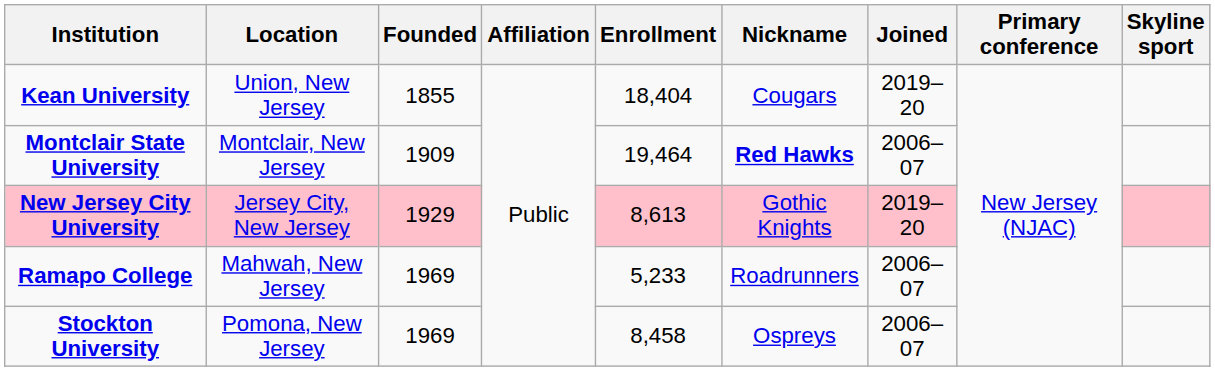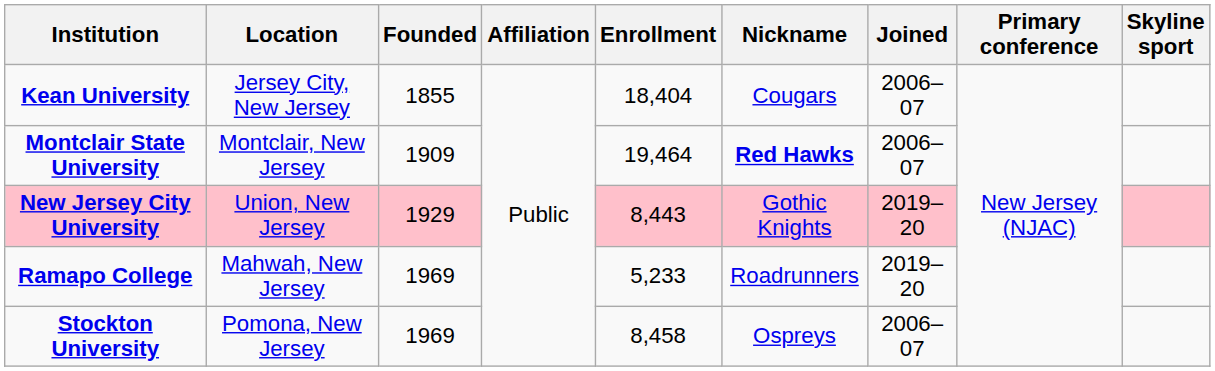 <table class="wikitable sortable" style="text-align:center;">
 <tr>
 <th>Institution</th>
 <th>Location</th>
 <th>Founded</th>
 <th>Affiliation</th>
 <th>Enrollment</th>
 <th>Nickname</th>
 <th>Joined</th>
 <th>Primary<br>conference</th>
 <th>Skyline<br>sport</th>
 </tr>
 <tr>
 <td><strong><a href='#'>Kean University</a></strong></td>
-<td><a href='#'>Union, New Jersey</a></td>
+<td><a href='#'>Jersey City, New Jersey</a></td>
 <td>1855</td>
 <td rowspan="5">Public</td>
 <td>18,404</td>
 <td><a href='#'>Cougars</a></td>
-<td>2019–20</td>
+<td>2006–07</td>
 <td rowspan="5"><a href='#'>New Jersey (NJAC)</a></td>
 <td></td>
 </tr>
 <tr>
 <td><strong><a href='#'>Montclair State University</a></strong></td>
 <td><a href='#'>Montclair, New Jersey</a></td>
 <td>1909</td>
 <td>19,464</td>
 <td><strong><a href='#'>Red Hawks</a></strong></td>
 <td>2006–07</td>
 <td></td>
 </tr>
 <tr bgcolor=pink>
 <td><strong><a href='#'>New Jersey City University</a></strong></td>
-<td><a href='#'>Jersey City, New Jersey</a></td>
+<td><a href='#'>Union, New Jersey</a></td>
 <td>1929</td>
-<td>8,613</td>
+<td>8,443</td>
 <td><a href='#'>Gothic Knights</a></td>
 <td>2019–20</td>
 <td></td>
 </tr>
 <tr>
 <td><strong><a href='#'>Ramapo College</a></strong></td>
 <td><a href='#'>Mahwah, New Jersey</a></td>
 <td>1969</td>
 <td>5,233</td>
 <td><a href='#'>Roadrunners</a></td>
-<td>2006–07</td>
+<td>2019–20</td>
 <td></td>
 </tr>
 <tr>
 <td><strong><a href='#'>Stockton University</a></strong></td>
 <td><a href='#'>Pomona, New Jersey</a></td>
 <td>1969</td>
 <td>8,458</td>
 <td><a href='#'>Ospreys</a></td>
 <td>2006–07</td>
 <td></td>
 </tr>
 </table>
